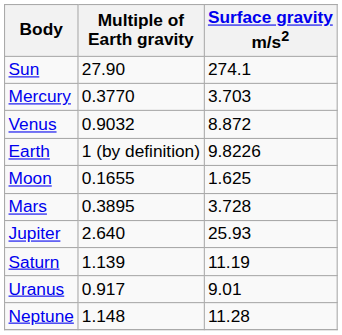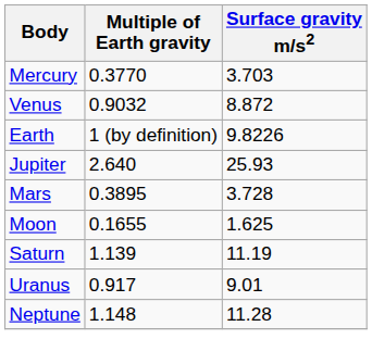 <table class="wikitable">
 <tr>
 <th>Body</th>
 <th>Multiple of<br>Earth gravity</th>
 <th><a href='#'>Surface gravity</a><br>m/s<sup>2</sup></th>
-</tr>
-<tr>
-<td><a href='#'>Sun</a></td>
-<td>27.90</td>
-<td>274.1</td>
 </tr>
 <tr>
 <td><a href='#'>Mercury</a></td>
 <td>0.3770</td>
 <td>3.703</td>
 </tr>
 <tr>
 <td><a href='#'>Venus</a></td>
 <td>0.9032</td>
 <td>8.872</td>
 </tr>
 <tr>
 <td><a href='#'>Earth</a></td>
 <td>1 (by definition)</td>
 <td>9.8226<span></span></td>
 </tr>
 <tr>
-<td><a href='#'>Moon</a></td>
-<td>0.1655</td>
-<td>1.625</td>
+<td><a href='#'>Jupiter</a></td>
+<td>2.640</td>
+<td>25.93</td>
 </tr>
 <tr>
 <td><a href='#'>Mars</a></td>
 <td>0.3895</td>
 <td>3.728</td>
 </tr>
 <tr>
-<td><a href='#'>Jupiter</a></td>
-<td>2.640</td>
-<td>25.93</td>
+<td><a href='#'>Moon</a></td>
+<td>0.1655</td>
+<td>1.625</td>
 </tr>
 <tr>
 <td><a href='#'>Saturn</a></td>
 <td>1.139</td>
 <td>11.19</td>
 </tr>
 <tr>
 <td><a href='#'>Uranus</a></td>
 <td>0.917</td>
 <td>9.01</td>
 </tr>
 <tr>
 <td><a href='#'>Neptune</a></td>
 <td>1.148</td>
 <td>11.28</td>
 </tr>
 <tr>
 </tr>
 </table>
